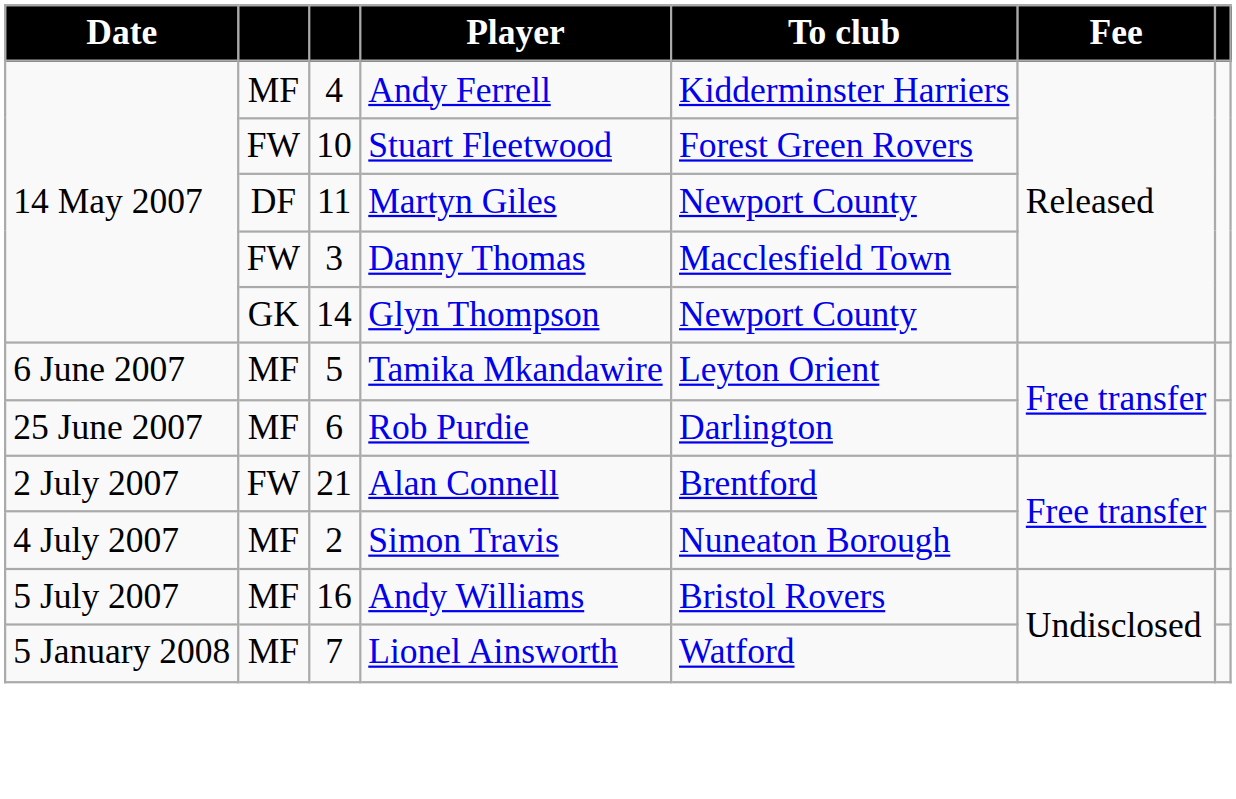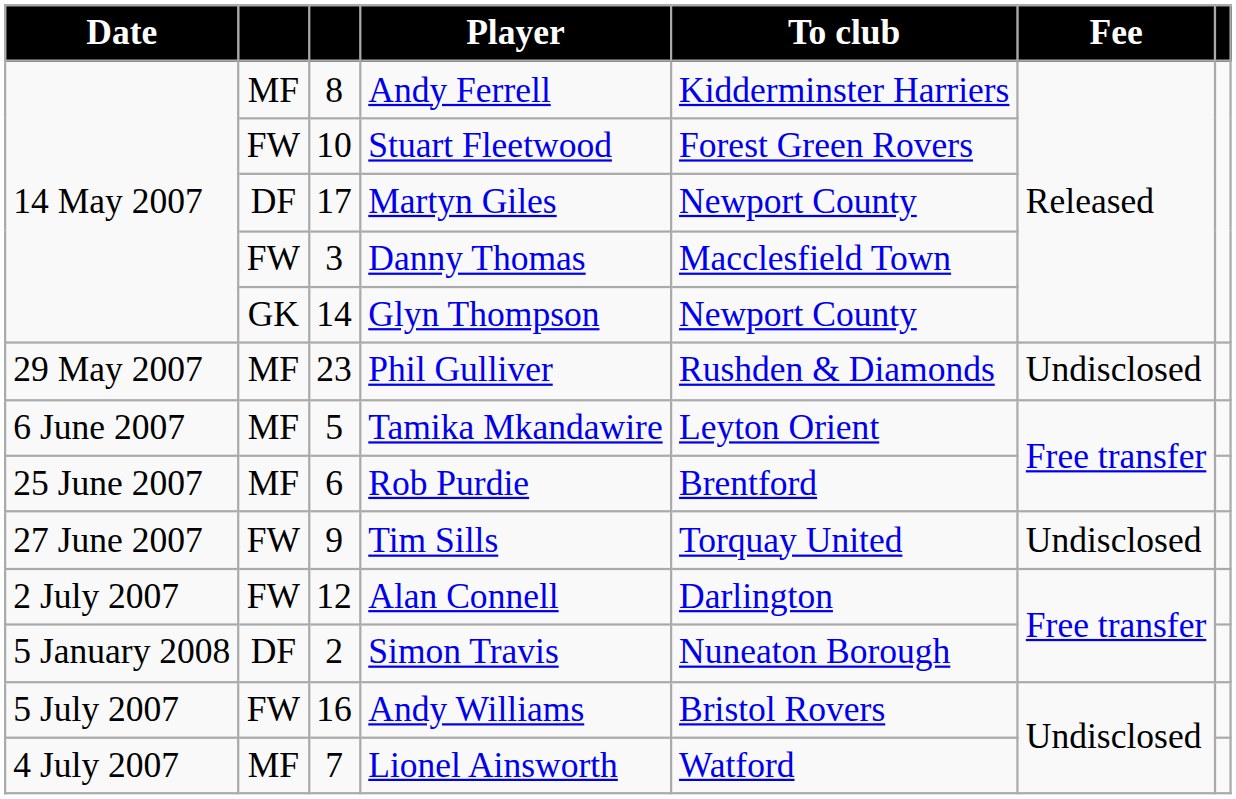 <table class="wikitable">
 <tr>
 <th style="background:#000; color:white;">Date</th>
 <th style="background:#000; color:white;"></th>
 <th style="background:#000; color:white;"></th>
 <th style="background:#000; color:white;">Player</th>
 <th style="background:#000; color:white;">To club</th>
 <th style="background:#000; color:white;">Fee</th>
 <th style="background:#000; color:white;"></th>
 </tr>
 <tr>
 <td rowspan="5">14 May 2007</td>
 <td style="text-align:center;">MF</td>
-<td style="text-align:center;">4</td>
+<td style="text-align:center;">8</td>
 <td> <a href='#'>Andy Ferrell</a></td>
 <td><a href='#'>Kidderminster Harriers</a></td>
 <td rowspan="5">Released</td>
 <td rowspan="5" style="text-align:center;"></td>
 </tr>
 <tr>
 <td style="text-align:center;">FW</td>
 <td style="text-align:center;">10</td>
 <td> <a href='#'>Stuart Fleetwood</a></td>
 <td><a href='#'>Forest Green Rovers</a></td>
 </tr>
 <tr>
 <td style="text-align:center;">DF</td>
-<td style="text-align:center;">11</td>
+<td style="text-align:center;">17</td>
 <td> <a href='#'>Martyn Giles</a></td>
 <td><a href='#'>Newport County</a></td>
 </tr>
 <tr>
 <td style="text-align:center;">FW</td>
 <td style="text-align:center;">3</td>
 <td> <a href='#'>Danny Thomas</a></td>
 <td><a href='#'>Macclesfield Town</a></td>
 </tr>
 <tr>
 <td style="text-align:center;">GK</td>
 <td style="text-align:center;">14</td>
 <td> <a href='#'>Glyn Thompson</a></td>
 <td><a href='#'>Newport County</a></td>
 </tr>
 <tr>
+<td>29 May 2007</td>
+<td style="text-align:center;">MF</td>
+<td style="text-align:center;">23</td>
+<td> <a href='#'>Phil Gulliver</a></td>
+<td><a href='#'>Rushden & Diamonds</a></td>
+<td>Undisclosed</td>
+<td style="text-align:center;"></td>
+</tr>
+<tr>
 <td>6 June 2007</td>
 <td style="text-align:center;">MF</td>
 <td style="text-align:center;">5</td>
 <td> <a href='#'>Tamika Mkandawire</a></td>
 <td><a href='#'>Leyton Orient</a></td>
 <td rowspan="2"><a href='#'>Free transfer</a></td>
 <td style="text-align:center;"></td>
 </tr>
 <tr>
 <td>25 June 2007</td>
 <td style="text-align:center;">MF</td>
 <td style="text-align:center;">6</td>
 <td> <a href='#'>Rob Purdie</a></td>
-<td><a href='#'>Darlington</a></td>
+<td><a href='#'>Brentford</a></td>
+<td style="text-align:center;"></td>
+</tr>
+<tr>
+<td>27 June 2007</td>
+<td style="text-align:center;">FW</td>
+<td style="text-align:center;">9</td>
+<td> <a href='#'>Tim Sills</a></td>
+<td><a href='#'>Torquay United</a></td>
+<td>Undisclosed</td>
 <td style="text-align:center;"></td>
 </tr>
 <tr>
 <td>2 July 2007</td>
 <td style="text-align:center;">FW</td>
-<td style="text-align:center;">21</td>
+<td style="text-align:center;">12</td>
 <td> <a href='#'>Alan Connell</a></td>
-<td><a href='#'>Brentford</a></td>
+<td><a href='#'>Darlington</a></td>
 <td rowspan="2"><a href='#'>Free transfer</a></td>
 <td style="text-align:center;"></td>
 </tr>
 <tr>
-<td>4 July 2007</td>
-<td style="text-align:center;">MF</td>
+<td>5 January 2008</td>
+<td style="text-align:center;">DF</td>
 <td style="text-align:center;">2</td>
 <td> <a href='#'>Simon Travis</a></td>
 <td><a href='#'>Nuneaton Borough</a></td>
 <td style="text-align:center;"></td>
 </tr>
 <tr>
 <td>5 July 2007</td>
-<td style="text-align:center;">MF</td>
+<td style="text-align:center;">FW</td>
 <td style="text-align:center;">16</td>
 <td> <a href='#'>Andy Williams</a></td>
 <td><a href='#'>Bristol Rovers</a></td>
 <td rowspan="2">Undisclosed</td>
 <td style="text-align:center;"></td>
 </tr>
 <tr>
-<td>5 January 2008</td>
+<td>4 July 2007</td>
 <td style="text-align:center;">MF</td>
 <td style="text-align:center;">7</td>
 <td> <a href='#'>Lionel Ainsworth</a></td>
 <td><a href='#'>Watford</a></td>
 <td style="text-align:center;"></td>
 </tr>
 </table>
